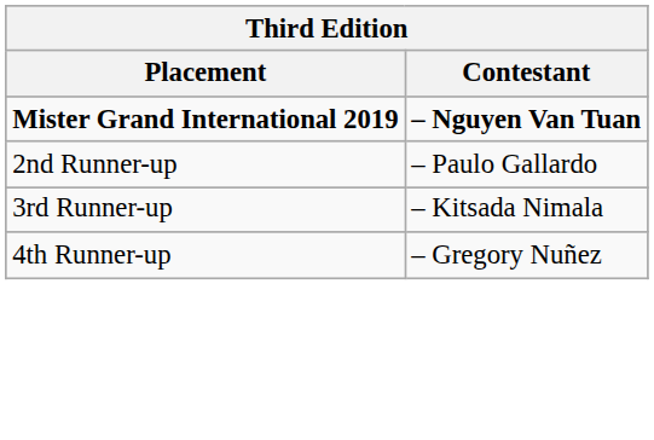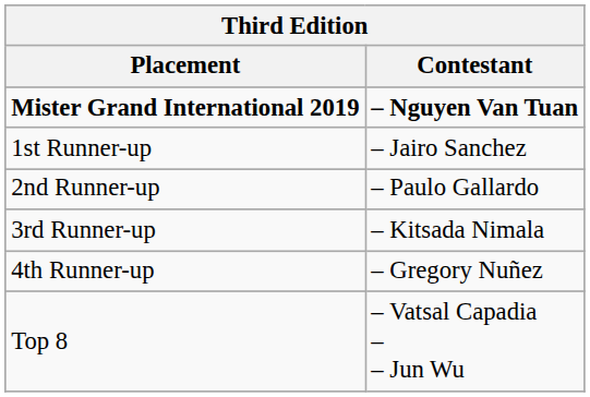 <table class="wikitable sortable" style="font-size:85%">
 <tr>
 <th colspan=2>Third Edition</th>
 </tr>
 <tr>
 <th>Placement</th>
 <th>Contestant</th>
 </tr>
 <tr>
 <td><strong>Mister Grand International 2019</strong></td>
 <td><strong> – Nguyen Van Tuan</strong></td>
 </tr>
 <tr>
+<td>1st Runner-up</td>
+<td> – Jairo Sanchez</td>
+</tr>
+<tr>
 <td>2nd Runner-up</td>
 <td> – Paulo Gallardo</td>
 </tr>
 <tr>
 <td>3rd Runner-up</td>
 <td> – Kitsada Nimala</td>
 </tr>
 <tr>
 <td>4th Runner-up</td>
 <td> – Gregory Nuñez</td>
 </tr>
+<tr>
+<td>Top 8</td>
+<td> – Vatsal Capadia<br> –<br> – Jun Wu</td>
+</tr>
 </table>
